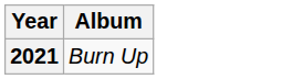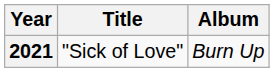 <table class="wikitable plainrowheaders">
 <tr>
 <th rowspan="1" scope="col">Year</th>
+<th rowspan="1" scope="col">Title</th>
 <th rowspan="1" scope="col">Album</th>
 </tr>
 <tr>
 <th scope="row">2021</th>
+<td scope="row">"Sick of Love" </td>
 <td><em>Burn Up</em></td>
 </tr>
 </table>
